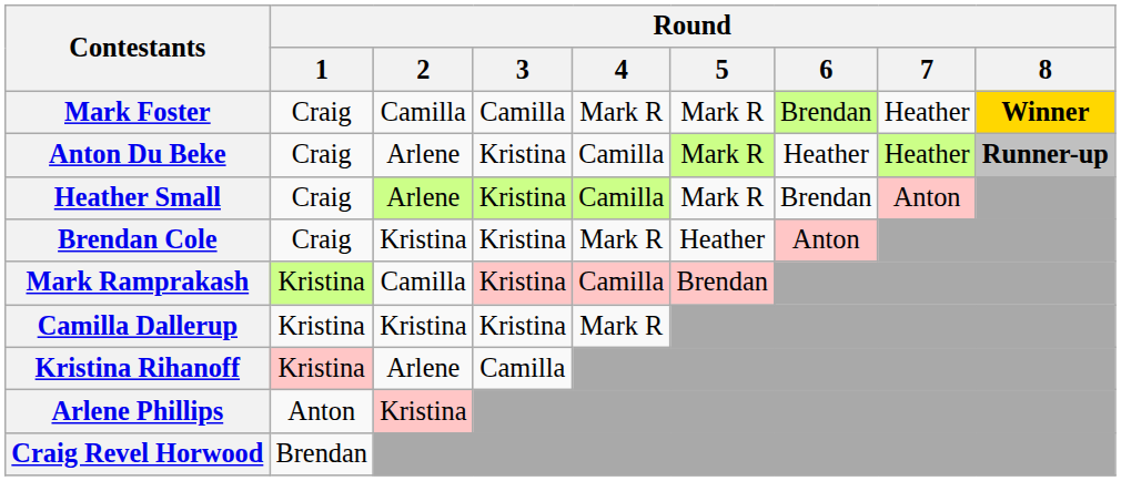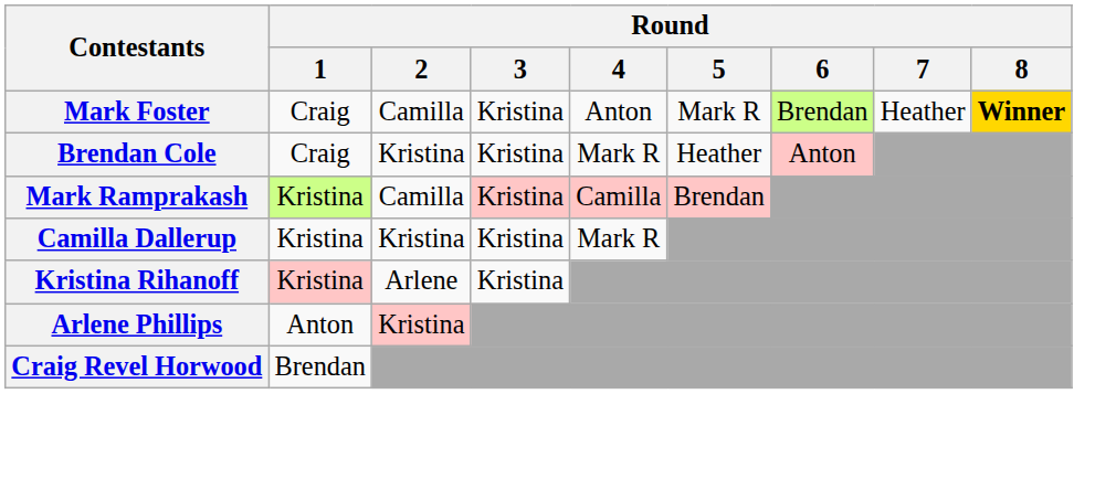 <table class="wikitable" style="text-align:center;">
 <tr>
 <th rowspan="2">Contestants</th>
 <th colspan="8">Round</th>
 </tr>
 <tr>
 <th>1</th>
 <th>2</th>
 <th>3</th>
 <th>4</th>
 <th>5</th>
 <th>6</th>
 <th>7</th>
 <th>8</th>
 </tr>
 <tr>
 <th><a href='#'>Mark Foster</a></th>
 <td>Craig</td>
 <td>Camilla</td>
-<td>Camilla</td>
-<td>Mark R</td>
+<td>Kristina</td>
+<td>Anton</td>
 <td>Mark R</td>
 <td style="background:#ccff88;">Brendan</td>
 <td>Heather</td>
 <td style="background:gold;"><strong>Winner</strong></td>
-</tr>
-<tr>
-<th><a href='#'>Anton Du Beke</a></th>
-<td>Craig</td>
-<td>Arlene</td>
-<td>Kristina</td>
-<td>Camilla</td>
-<td style="background:#ccff88;">Mark R</td>
-<td>Heather</td>
-<td style="background:#ccff88;">Heather</td>
-<td style="background:silver;"><strong>Runner-up</strong></td>
-</tr>
-<tr>
-<th><a href='#'>Heather Small</a></th>
-<td>Craig</td>
-<td style="background:#ccff88;">Arlene</td>
-<td style="background:#ccff88;">Kristina</td>
-<td style="background:#ccff88;">Camilla</td>
-<td>Mark R</td>
-<td>Brendan</td>
-<td style="background:#ffc6c6;">Anton</td>
-<td style="background:darkgray;" colspan="1"></td>
 </tr>
 <tr>
 <th><a href='#'>Brendan Cole</a></th>
 <td>Craig</td>
 <td>Kristina</td>
 <td>Kristina</td>
 <td>Mark R</td>
 <td>Heather</td>
 <td style="background:#ffc6c6;">Anton</td>
 <td style="background:darkgray;" colspan="2"></td>
 </tr>
 <tr>
 <th><a href='#'>Mark Ramprakash</a></th>
 <td style="background:#ccff88;">Kristina</td>
 <td>Camilla</td>
 <td style="background:#ffc6c6;">Kristina</td>
 <td style="background:#ffc6c6;">Camilla</td>
 <td style="background:#ffc6c6;">Brendan</td>
 <td style="background:darkgray;" colspan="3"></td>
 </tr>
 <tr>
 <th><a href='#'>Camilla Dallerup</a></th>
 <td>Kristina</td>
 <td>Kristina</td>
 <td>Kristina</td>
 <td>Mark R</td>
 <td style="background:darkgray;" colspan="4"></td>
 </tr>
 <tr>
 <th><a href='#'>Kristina Rihanoff</a></th>
 <td style="background:#ffc6c6;">Kristina</td>
 <td>Arlene</td>
-<td>Camilla</td>
+<td>Kristina</td>
 <td style="background:darkgray;" colspan="5"></td>
 </tr>
 <tr>
 <th><a href='#'>Arlene Phillips</a></th>
 <td>Anton</td>
 <td style="background:#ffc6c6;">Kristina</td>
 <td style="background:darkgray;" colspan="6"></td>
 </tr>
 <tr>
 <th><a href='#'>Craig Revel Horwood</a></th>
 <td>Brendan</td>
 <td style="background:darkgray;" colspan="7"></td>
 </tr>
 </table>
